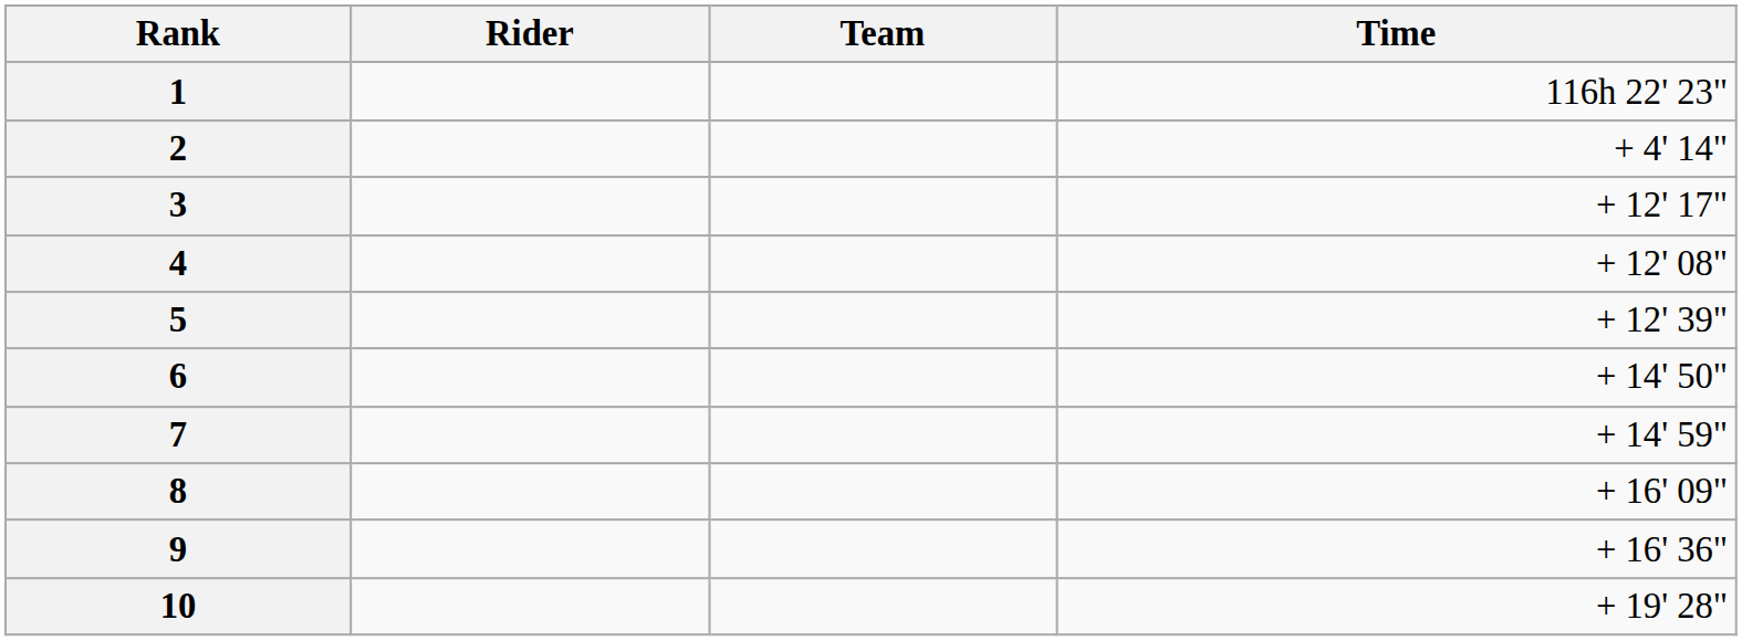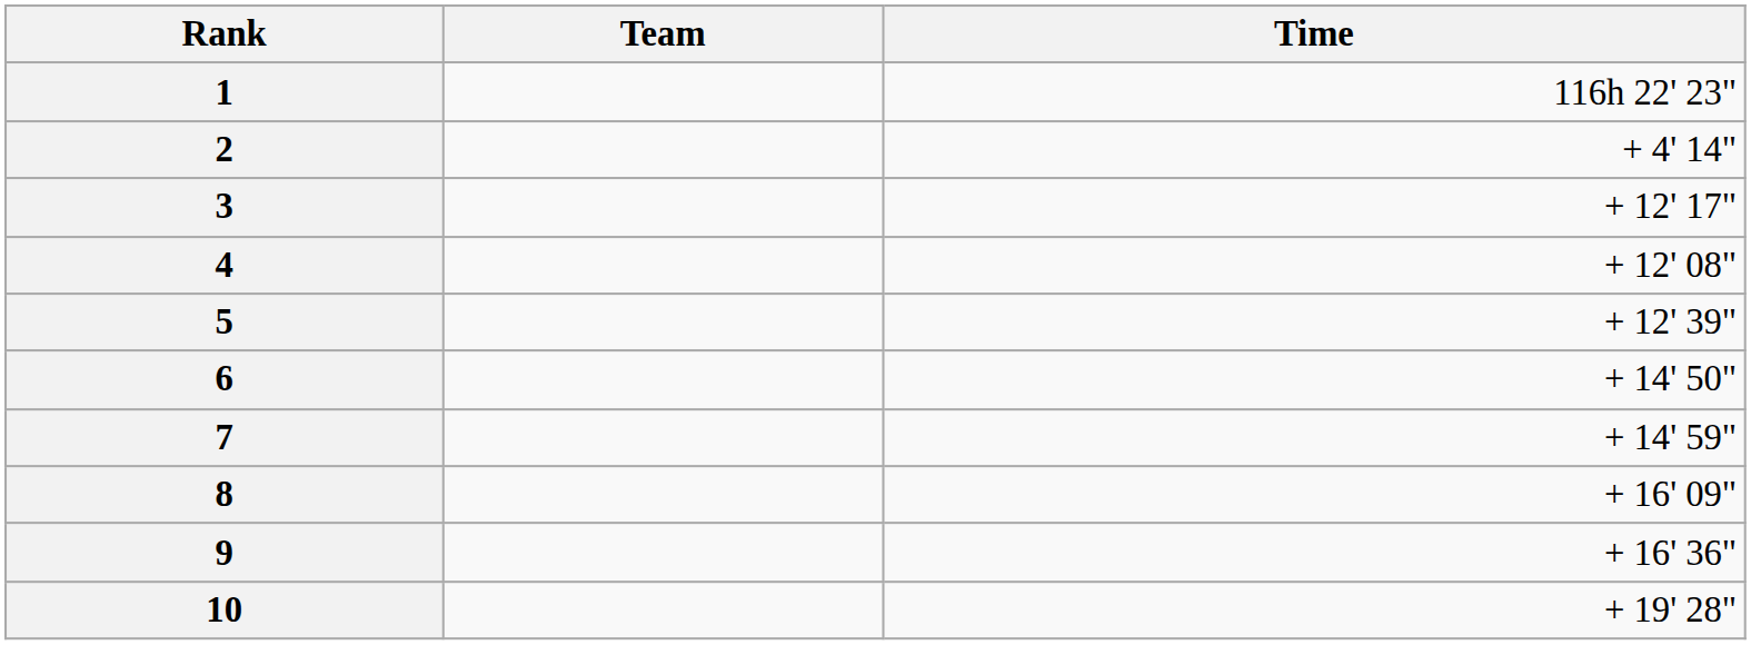 <table class="wikitable" style="width:48em;margin-bottom:0;">
 <tr>
 <th scope="col">Rank</th>
-<th scope="col">Rider</th>
 <th scope="col">Team</th>
 <th scope="col">Time</th>
 </tr>
 <tr>
 <th scope="row">1</th>
-<td> </td>
 <td></td>
 <td style="text-align:right;">116h 22' 23"</td>
 </tr>
 <tr>
 <th scope="row">2</th>
 <td></td>
-<td></td>
 <td style="text-align:right;">+ 4' 14"</td>
 </tr>
 <tr>
 <th scope="row">3</th>
-<td></td>
 <td></td>
 <td style="text-align:right;">+ 12' 17"</td>
 </tr>
 <tr>
 <th scope="row">4</th>
 <td></td>
-<td></td>
 <td style="text-align:right;">+ 12' 08"</td>
 </tr>
 <tr>
 <th scope="row">5</th>
-<td></td>
 <td></td>
 <td style="text-align:right;">+ 12' 39"</td>
 </tr>
 <tr>
 <th scope="row">6</th>
 <td></td>
-<td></td>
 <td style="text-align:right;">+ 14' 50"</td>
 </tr>
 <tr>
 <th scope="row">7</th>
 <td></td>
-<td></td>
 <td style="text-align:right;">+ 14' 59"</td>
 </tr>
 <tr>
 <th scope="row">8</th>
-<td> </td>
 <td></td>
 <td style="text-align:right;">+ 16' 09"</td>
 </tr>
 <tr>
 <th scope="row">9</th>
 <td></td>
-<td></td>
 <td style="text-align:right;">+ 16' 36"</td>
 </tr>
 <tr>
 <th scope="row">10</th>
 <td></td>
-<td></td>
 <td style="text-align:right;">+ 19' 28"</td>
 </tr>
 </table>
